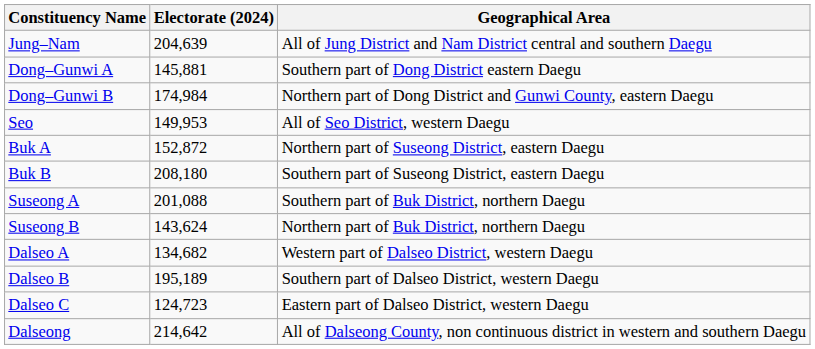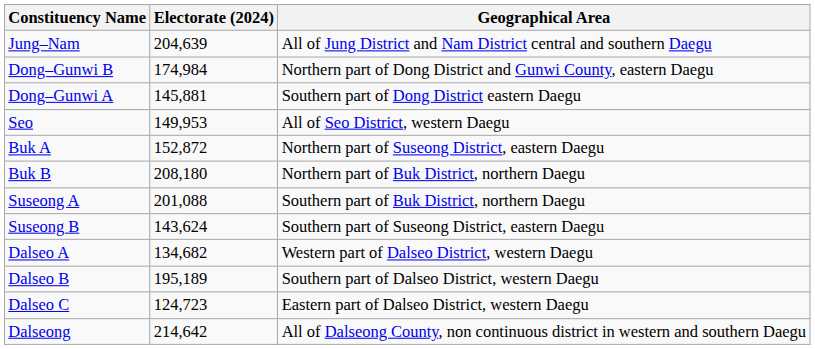 <table class="wikitable">
 <tr>
 <th>Constituency Name</th>
 <th>Electorate (2024)</th>
 <th>Geographical Area</th>
 </tr>
 <tr>
 <td><a href='#'>Jung–Nam</a></td>
 <td>204,639</td>
 <td>All of <a href='#'>Jung District</a> and <a href='#'>Nam District</a> central and southern <a href='#'>Daegu</a></td>
 </tr>
 <tr>
+<td><a href='#'>Dong–Gunwi B</a></td>
+<td>174,984</td>
+<td>Northern part of Dong District and <a href='#'>Gunwi County</a>, eastern Daegu</td>
+</tr>
+<tr>
 <td><a href='#'>Dong–Gunwi A</a></td>
 <td>145,881</td>
 <td>Southern part of <a href='#'>Dong District</a> eastern Daegu</td>
-</tr>
-<tr>
-<td><a href='#'>Dong–Gunwi B</a></td>
-<td>174,984</td>
-<td>Northern part of Dong District and <a href='#'>Gunwi County</a>, eastern Daegu</td>
 </tr>
 <tr>
 <td><a href='#'>Seo</a></td>
 <td>149,953</td>
 <td>All of <a href='#'>Seo District</a>, western Daegu</td>
 </tr>
 <tr>
 <td><a href='#'>Buk A</a></td>
 <td>152,872</td>
 <td>Northern part of <a href='#'>Suseong District</a>, eastern Daegu</td>
 </tr>
 <tr>
 <td><a href='#'>Buk B</a></td>
 <td>208,180</td>
-<td>Southern part of Suseong District, eastern Daegu</td>
+<td>Northern part of <a href='#'>Buk District</a>, northern Daegu</td>
 </tr>
 <tr>
 <td><a href='#'>Suseong A</a></td>
 <td>201,088</td>
 <td>Southern part of <a href='#'>Buk District</a>, northern Daegu</td>
 </tr>
 <tr>
 <td><a href='#'>Suseong B</a></td>
 <td>143,624</td>
-<td>Northern part of <a href='#'>Buk District</a>, northern Daegu</td>
+<td>Southern part of Suseong District, eastern Daegu</td>
 </tr>
 <tr>
 <td><a href='#'>Dalseo A</a></td>
 <td>134,682</td>
 <td>Western part of <a href='#'>Dalseo District</a>, western Daegu</td>
 </tr>
 <tr>
 <td><a href='#'>Dalseo B</a></td>
 <td>195,189</td>
 <td>Southern part of Dalseo District, western Daegu</td>
 </tr>
 <tr>
 <td><a href='#'>Dalseo C</a></td>
 <td>124,723</td>
 <td>Eastern part of Dalseo District, western Daegu</td>
 </tr>
 <tr>
 <td><a href='#'>Dalseong</a></td>
 <td>214,642</td>
 <td>All of <a href='#'>Dalseong County</a>, non continuous district in western and southern Daegu</td>
 </tr>
 </table>
